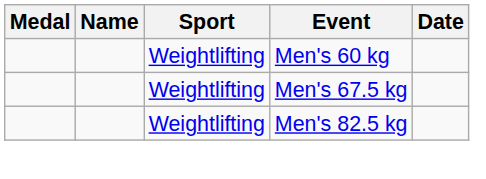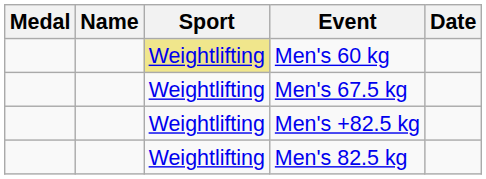 <table class="wikitable sortable" style="font-size:95%">
 <tr>
 <th>Medal</th>
 <th>Name</th>
 <th>Sport</th>
 <th>Event</th>
 <th>Date</th>
 </tr>
 <tr>
 <td></td>
 <td></td>
-<td><a href='#'>Weightlifting</a></td>
+<td style="background: khaki;"><a href='#'>Weightlifting</a></td>
 <td><a href='#'>Men's 60 kg</a></td>
 <td></td>
 </tr>
 <tr>
 <td></td>
 <td></td>
 <td><a href='#'>Weightlifting</a></td>
 <td><a href='#'>Men's 67.5 kg</a></td>
 <td></td>
 </tr>
 <tr>
 <td></td>
 <td></td>
 <td><a href='#'>Weightlifting</a></td>
+<td><a href='#'>Men's +82.5 kg</a></td>
+<td></td>
+</tr>
+<tr>
+<td></td>
+<td></td>
+<td><a href='#'>Weightlifting</a></td>
 <td><a href='#'>Men's 82.5 kg</a></td>
 <td></td>
 </tr>
 </table>
